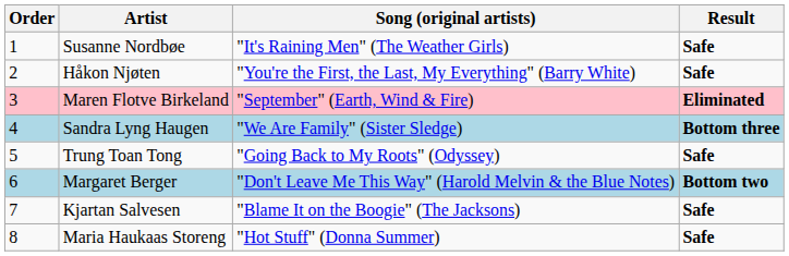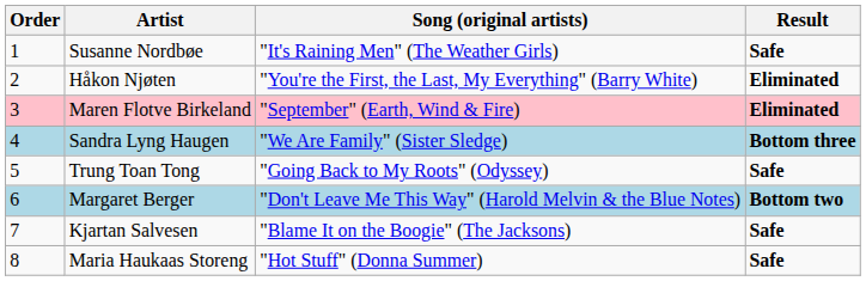 <table class=wikitable>
 <tr>
 <th>Order</th>
 <th>Artist</th>
 <th>Song (original artists)</th>
 <th>Result</th>
 </tr>
 <tr>
 <td>1</td>
 <td>Susanne Nordbøe</td>
 <td>"<a href='#'>It's Raining Men</a>" (<a href='#'>The Weather Girls</a>)</td>
 <td><strong>Safe</strong></td>
 </tr>
 <tr>
 <td>2</td>
 <td>Håkon Njøten</td>
 <td>"<a href='#'>You're the First, the Last, My Everything</a>" (<a href='#'>Barry White</a>)</td>
-<td><strong>Safe</strong></td>
+<td><strong>Eliminated</strong></td>
 </tr>
 <tr style="background:pink;">
 <td>3</td>
 <td>Maren Flotve Birkeland</td>
 <td>"<a href='#'>September</a>" (<a href='#'>Earth, Wind & Fire</a>)</td>
 <td><strong>Eliminated</strong></td>
 </tr>
 <tr style="background:lightblue;">
 <td>4</td>
 <td>Sandra Lyng Haugen</td>
 <td>"<a href='#'>We Are Family</a>" (<a href='#'>Sister Sledge</a>)</td>
 <td><strong>Bottom three</strong></td>
 </tr>
 <tr>
 <td>5</td>
 <td>Trung Toan Tong</td>
 <td>"<a href='#'>Going Back to My Roots</a>" (<a href='#'>Odyssey</a>)</td>
 <td><strong>Safe</strong></td>
 </tr>
 <tr style="background:lightblue;">
 <td>6</td>
 <td>Margaret Berger</td>
 <td>"<a href='#'>Don't Leave Me This Way</a>" (<a href='#'>Harold Melvin & the Blue Notes</a>)</td>
 <td><strong>Bottom two</strong></td>
 </tr>
 <tr>
 <td>7</td>
 <td>Kjartan Salvesen</td>
 <td>"<a href='#'>Blame It on the Boogie</a>" (<a href='#'>The Jacksons</a>)</td>
 <td><strong>Safe</strong></td>
 </tr>
 <tr>
 <td>8</td>
 <td>Maria Haukaas Storeng</td>
 <td>"<a href='#'>Hot Stuff</a>" (<a href='#'>Donna Summer</a>)</td>
 <td><strong>Safe</strong></td>
 </tr>
 </table>
